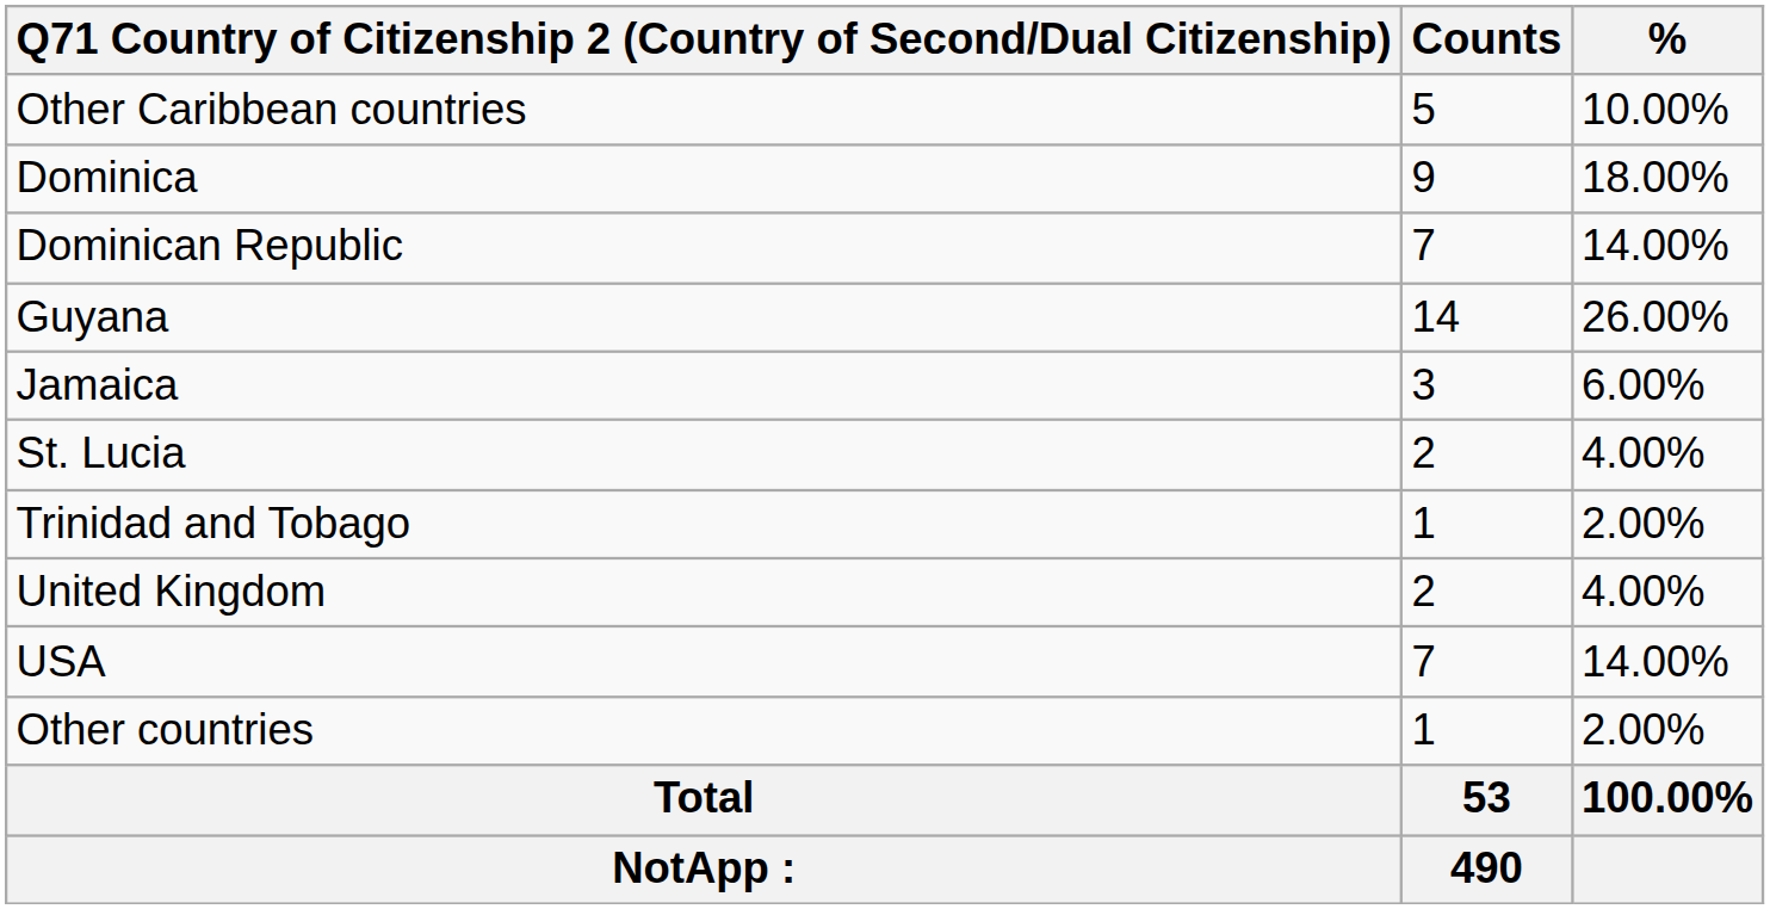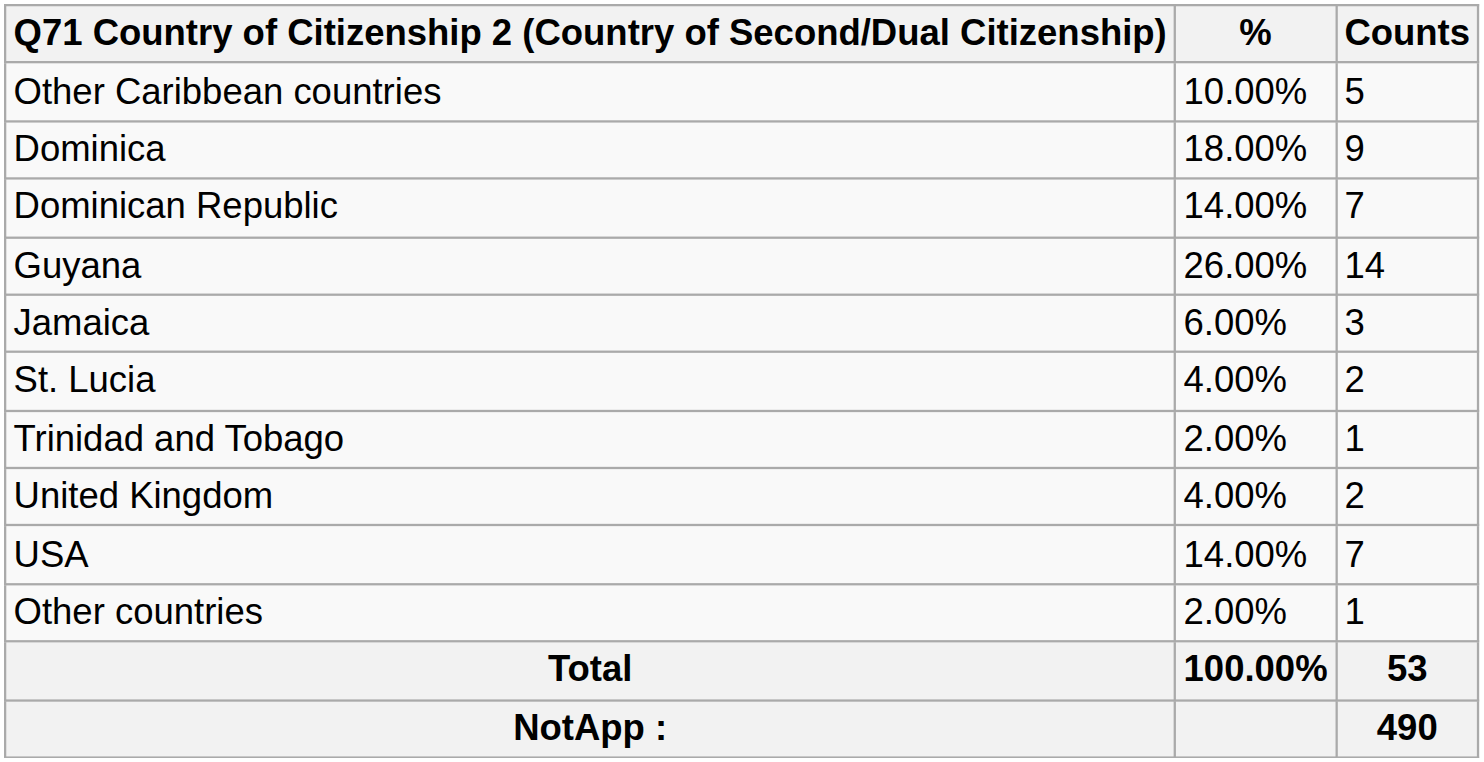 <table class="wikitable sortable">
 <tr>
 <th>Q71 Country of Citizenship 2 (Country of Second/Dual Citizenship)</th>
+<th>%</th>
 <th>Counts</th>
-<th>%</th>
 </tr>
 <tr>
 <td>Other Caribbean countries</td>
+<td>10.00%</td>
 <td>5</td>
-<td>10.00%</td>
 </tr>
 <tr>
 <td>Dominica</td>
+<td>18.00%</td>
 <td>9</td>
-<td>18.00%</td>
 </tr>
 <tr>
 <td>Dominican Republic</td>
+<td>14.00%</td>
 <td>7</td>
-<td>14.00%</td>
 </tr>
 <tr>
 <td>Guyana</td>
+<td>26.00%</td>
 <td>14</td>
-<td>26.00%</td>
 </tr>
 <tr>
 <td>Jamaica</td>
+<td>6.00%</td>
 <td>3</td>
-<td>6.00%</td>
 </tr>
 <tr>
 <td>St. Lucia</td>
+<td>4.00%</td>
 <td>2</td>
-<td>4.00%</td>
 </tr>
 <tr>
 <td>Trinidad and Tobago</td>
+<td>2.00%</td>
 <td>1</td>
-<td>2.00%</td>
 </tr>
 <tr>
 <td>United Kingdom</td>
+<td>4.00%</td>
 <td>2</td>
-<td>4.00%</td>
 </tr>
 <tr>
 <td>USA</td>
+<td>14.00%</td>
 <td>7</td>
-<td>14.00%</td>
 </tr>
 <tr>
 <td>Other countries</td>
+<td>2.00%</td>
 <td>1</td>
-<td>2.00%</td>
 </tr>
 <tr>
 <th>Total</th>
+<th>100.00%</th>
 <th>53</th>
-<th>100.00%</th>
 </tr>
 <tr>
 <th>NotApp :</th>
+<th></th>
 <th>490</th>
-<th></th>
 </tr>
 </table>
